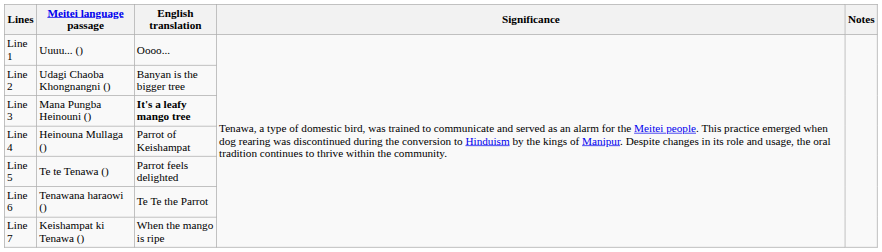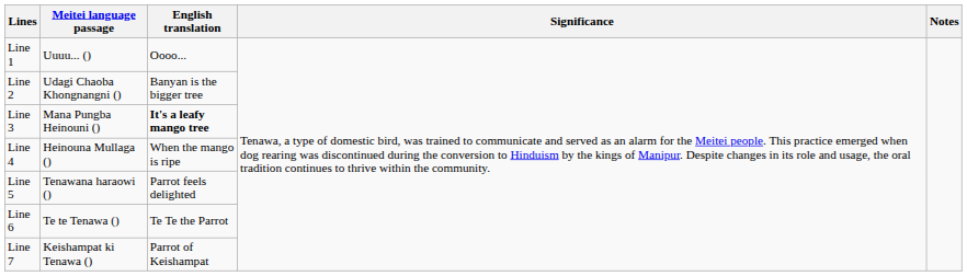 <table class="wikitable">
 <tr>
 <th>Lines</th>
 <th><a href='#'>Meitei language</a> passage</th>
 <th>English translation</th>
 <th>Significance</th>
 <th>Notes</th>
 </tr>
 <tr>
 <td>Line 1</td>
 <td>Uuuu... ()</td>
 <td>Oooo...</td>
 <td rowspan="7">Tenawa, a type of domestic bird, was trained to communicate and served as an alarm for the <a href='#'>Meitei people</a>. This practice emerged when dog rearing was discontinued during the conversion to <a href='#'>Hinduism</a> by the kings of <a href='#'>Manipur</a>. Despite changes in its role and usage, the oral tradition continues to thrive within the community.</td>
 <td rowspan="7"></td>
 </tr>
 <tr>
 <td>Line 2</td>
 <td>Udagi Chaoba Khongnangni ()</td>
 <td>Banyan is the bigger tree</td>
 </tr>
 <tr>
 <td>Line 3</td>
 <td>Mana Pungba Heinouni ()</td>
 <td><strong>It's a leafy mango tree</strong></td>
 </tr>
 <tr>
 <td>Line 4</td>
 <td>Heinouna Mullaga ()</td>
-<td>Parrot of Keishampat</td>
+<td>When the mango is ripe</td>
 </tr>
 <tr>
 <td>Line 5</td>
-<td>Te te Tenawa ()</td>
+<td>Tenawana haraowi ()</td>
 <td>Parrot feels delighted</td>
 </tr>
 <tr>
 <td>Line 6</td>
-<td>Tenawana haraowi ()</td>
+<td>Te te Tenawa ()</td>
 <td>Te Te the Parrot</td>
 </tr>
 <tr>
 <td>Line 7</td>
 <td>Keishampat ki Tenawa ()</td>
-<td>When the mango is ripe</td>
+<td>Parrot of Keishampat</td>
 </tr>
 </table>
